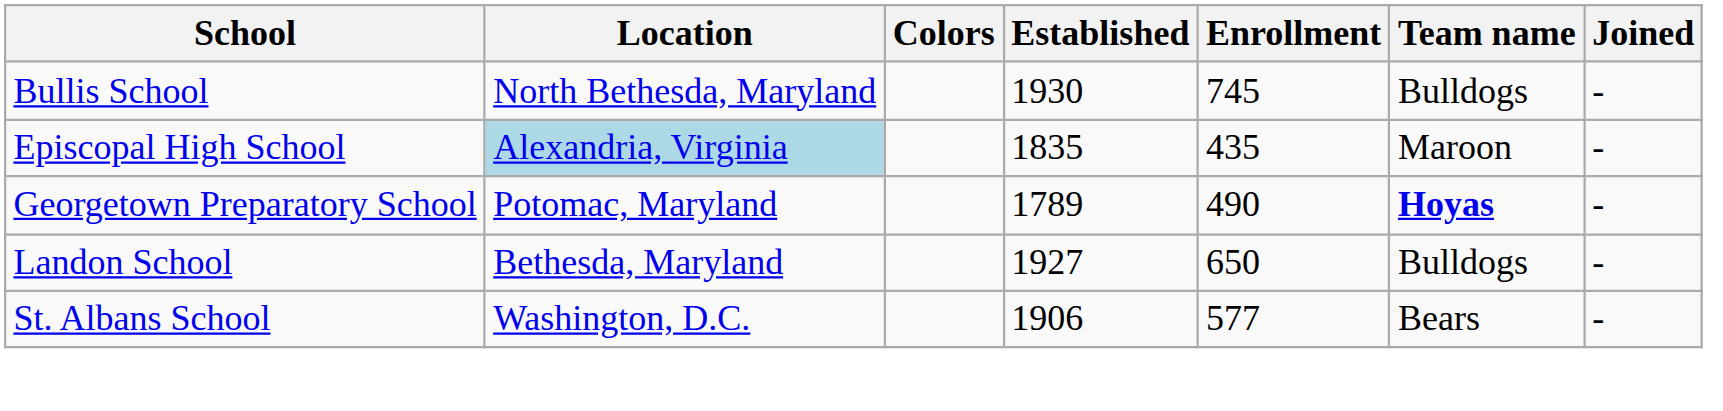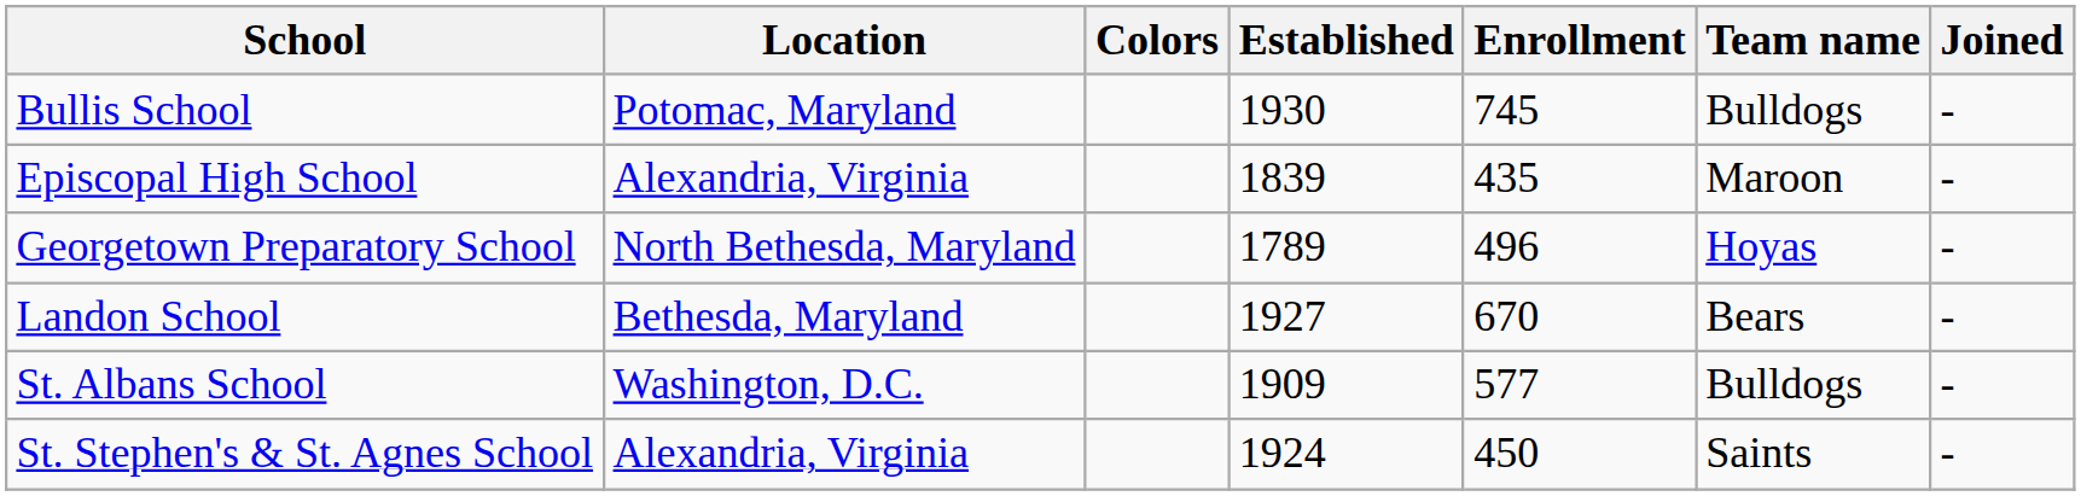 <table class="wikitable">
 <tr>
 <th>School</th>
 <th>Location</th>
 <th>Colors</th>
 <th>Established</th>
 <th>Enrollment</th>
 <th>Team name</th>
 <th>Joined</th>
 </tr>
 <tr>
 <td><a href='#'>Bullis School</a></td>
-<td><a href='#'>North Bethesda, Maryland</a></td>
+<td><a href='#'>Potomac, Maryland</a></td>
 <td></td>
 <td>1930</td>
 <td>745</td>
 <td>Bulldogs</td>
 <td>-</td>
 </tr>
 <tr>
 <td><a href='#'>Episcopal High School</a></td>
-<td style="background: lightblue;"><a href='#'>Alexandria, Virginia</a></td>
+<td><a href='#'>Alexandria, Virginia</a></td>
 <td></td>
-<td>1835</td>
+<td>1839</td>
 <td>435</td>
 <td>Maroon</td>
 <td>-</td>
 </tr>
 <tr>
 <td><a href='#'>Georgetown Preparatory School</a></td>
-<td><a href='#'>Potomac, Maryland</a></td>
+<td><a href='#'>North Bethesda, Maryland</a></td>
 <td></td>
 <td>1789</td>
-<td>490</td>
-<td><strong><a href='#'>Hoyas</a></strong></td>
+<td>496</td>
+<td><a href='#'>Hoyas</a></td>
 <td>-</td>
 </tr>
 <tr>
 <td><a href='#'>Landon School</a></td>
 <td><a href='#'>Bethesda, Maryland</a></td>
 <td></td>
 <td>1927</td>
-<td>650</td>
-<td>Bulldogs</td>
+<td>670</td>
+<td>Bears</td>
 <td>-</td>
 </tr>
 <tr>
 <td><a href='#'>St. Albans School</a></td>
 <td><a href='#'>Washington, D.C.</a></td>
 <td></td>
-<td>1906</td>
+<td>1909</td>
 <td>577</td>
-<td>Bears</td>
+<td>Bulldogs</td>
+<td>-</td>
+</tr>
+<tr>
+<td><a href='#'>St. Stephen's & St. Agnes School</a></td>
+<td><a href='#'>Alexandria, Virginia</a></td>
+<td></td>
+<td>1924</td>
+<td>450</td>
+<td>Saints</td>
 <td>-</td>
 </tr>
 </table>
